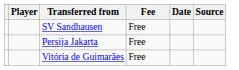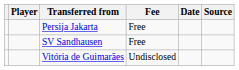 <table class="wikitable plainrowheaders sortable">
 <tr>
 <th></th>
 <th scope="col">Player</th>
 <th>Transferred from</th>
 <th style="width: 65px;">Fee</th>
 <th scope="col">Date</th>
 <th scope="col">Source</th>
 </tr>
 <tr>
 <td align=center></td>
 <td></td>
+<td> <a href='#'>Persija Jakarta</a></td>
+<td>Free</td>
+<td></td>
+<td></td>
+</tr>
+<tr>
+<td align=center></td>
+<td></td>
 <td> <a href='#'>SV Sandhausen</a></td>
 <td>Free</td>
 <td></td>
 <td></td>
 </tr>
 <tr>
 <td align=center></td>
 <td></td>
-<td> <a href='#'>Persija Jakarta</a></td>
-<td>Free</td>
-<td></td>
-<td></td>
-</tr>
-<tr>
-<td align=center></td>
-<td></td>
 <td> <a href='#'>Vitória de Guimarães</a></td>
-<td>Free</td>
+<td>Undisclosed</td>
 <td></td>
 <td></td>
 </tr>
 </table>
